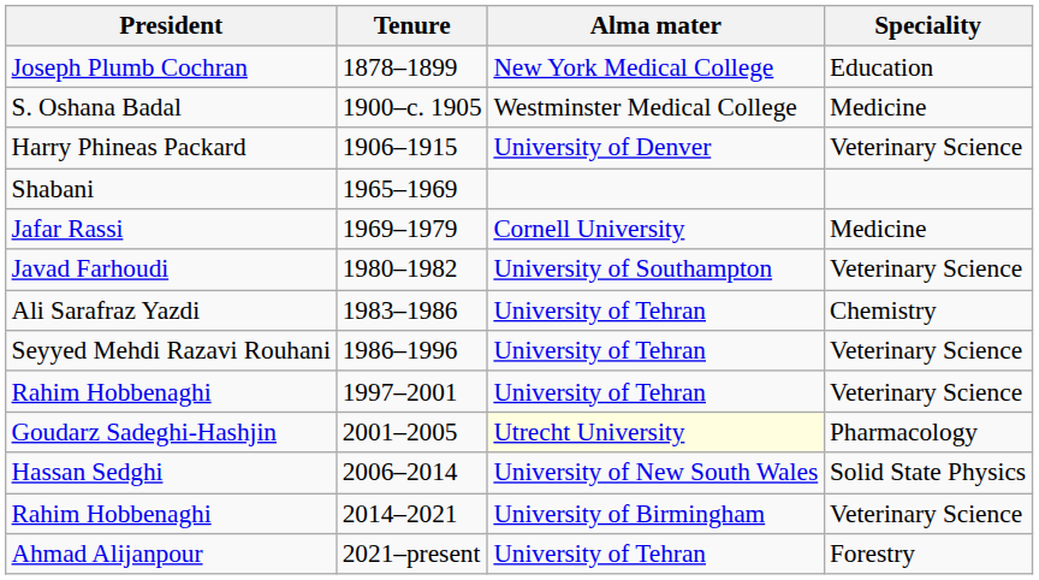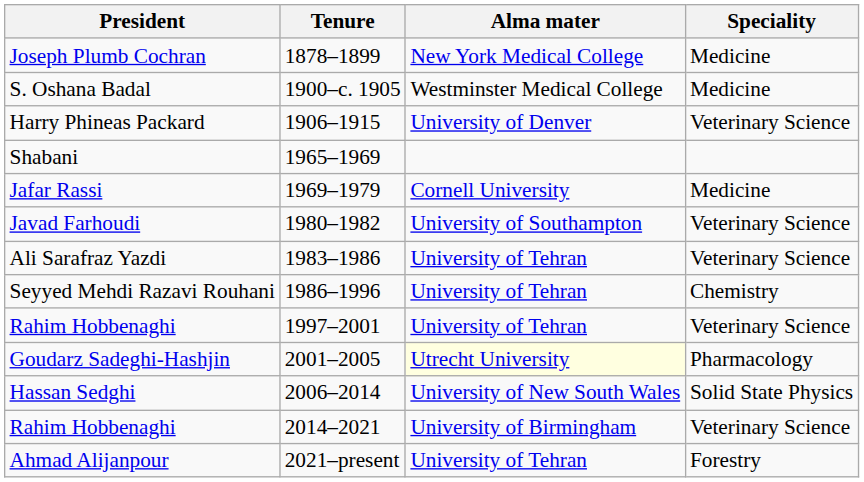 <table class="wikitable">
 <tr>
 <th>President</th>
 <th>Tenure</th>
 <th>Alma mater</th>
 <th>Speciality</th>
 </tr>
 <tr>
 <td><a href='#'>Joseph Plumb Cochran</a></td>
 <td>1878–1899</td>
 <td> <a href='#'>New York Medical College</a></td>
-<td>Education</td>
+<td>Medicine</td>
 </tr>
 <tr>
 <td>S. Oshana Badal</td>
 <td>1900–c. 1905</td>
 <td> Westminster Medical College</td>
 <td>Medicine</td>
 </tr>
 <tr>
 <td>Harry Phineas Packard</td>
 <td>1906–1915</td>
 <td> <a href='#'>University of Denver</a></td>
 <td>Veterinary Science</td>
 </tr>
 <tr>
 <td>Shabani</td>
 <td>1965–1969</td>
 <td></td>
 <td></td>
 </tr>
 <tr>
 <td><a href='#'>Jafar Rassi</a></td>
 <td>1969–1979</td>
 <td> <a href='#'>Cornell University</a></td>
 <td>Medicine</td>
 </tr>
 <tr>
 <td><a href='#'>Javad Farhoudi</a></td>
 <td>1980–1982</td>
 <td> <a href='#'>University of Southampton</a></td>
 <td>Veterinary Science</td>
 </tr>
 <tr>
 <td>Ali Sarafraz Yazdi</td>
 <td>1983–1986</td>
 <td> <a href='#'>University of Tehran</a></td>
-<td>Chemistry</td>
+<td>Veterinary Science</td>
 </tr>
 <tr>
 <td>Seyyed Mehdi Razavi Rouhani</td>
 <td>1986–1996</td>
 <td> <a href='#'>University of Tehran</a></td>
-<td>Veterinary Science</td>
+<td>Chemistry</td>
 </tr>
 <tr>
 <td><a href='#'>Rahim Hobbenaghi</a></td>
 <td>1997–2001</td>
 <td> <a href='#'>University of Tehran</a></td>
 <td>Veterinary Science</td>
 </tr>
 <tr>
 <td><a href='#'>Goudarz Sadeghi-Hashjin</a></td>
 <td>2001–2005</td>
 <td style="background: lightyellow;"> <a href='#'>Utrecht University</a></td>
 <td>Pharmacology</td>
 </tr>
 <tr>
 <td><a href='#'>Hassan Sedghi</a></td>
 <td>2006–2014</td>
 <td> <a href='#'>University of New South Wales</a></td>
 <td>Solid State Physics</td>
 </tr>
 <tr>
 <td><a href='#'>Rahim Hobbenaghi</a></td>
 <td>2014–2021</td>
 <td> <a href='#'>University of Birmingham</a></td>
 <td>Veterinary Science</td>
 </tr>
 <tr>
 <td><a href='#'>Ahmad Alijanpour</a></td>
 <td>2021–present</td>
 <td> <a href='#'>University of Tehran</a></td>
 <td>Forestry</td>
 </tr>
 </table>
